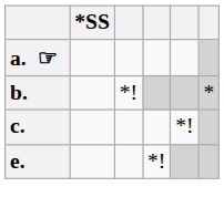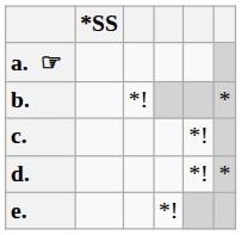 <table class="wikitable" style="text-align: center; float: left; margin-right: 1em;">
 <tr>
 <th colspan="2"></th>
 <th>*SS</th>
 <th></th>
 <th></th>
 <th></th>
 <th></th>
 </tr>
 <tr>
 <th style="text-align: left; border-right: none;">a.  ☞</th>
 <th style="text-align: left; border-left: none;"></th>
 <td></td>
 <td></td>
 <td></td>
 <td></td>
 <td style="background: lightgray;"></td>
 </tr>
 <tr>
 <th style="text-align: left; border-right: none;">b.</th>
 <th style="text-align: left; border-left: none;"></th>
 <td></td>
 <td>*!</td>
 <td style="background: lightgray;"></td>
 <td style="background: lightgray;"></td>
 <td style="background: lightgray;">*</td>
 </tr>
 <tr>
 <th style="text-align: left; border-right: none;">c.</th>
 <th style="text-align: left; border-left: none;"></th>
 <td></td>
 <td></td>
 <td></td>
 <td>*!</td>
 <td style="background: lightgray;"></td>
 </tr>
 <tr>
+<th style="text-align: left; border-right: none;">d.</th>
+<th style="text-align: left; border-left: none;"></th>
+<td></td>
+<td></td>
+<td></td>
+<td>*!</td>
+<td style="background: lightgray;">*</td>
+</tr>
+<tr>
 <th style="text-align: left; border-right: none;">e.</th>
 <th style="text-align: left; border-left: none;"></th>
 <td></td>
 <td></td>
 <td>*!</td>
 <td style="background: lightgray;"></td>
 <td style="background: lightgray;"></td>
 </tr>
 </table>
